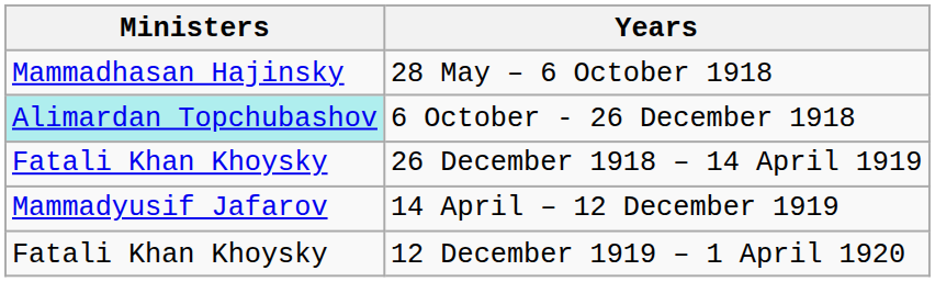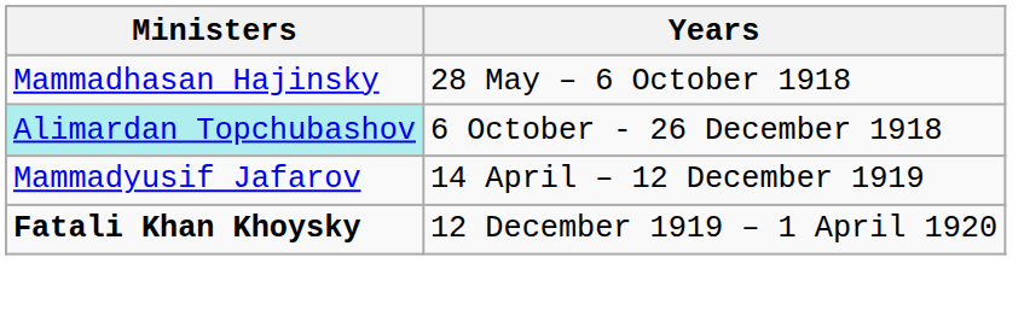 <table class="wikitable">
 <tr>
 <th>Ministers</th>
 <th>Years</th>
 </tr>
 <tr>
 <td><a href='#'>Mammadhasan Hajinsky</a></td>
 <td>28 May – 6 October 1918</td>
 </tr>
 <tr>
 <td style="background: paleturquoise;"><a href='#'>Alimardan Topchubashov</a></td>
 <td>6 October - 26 December 1918</td>
 </tr>
 <tr>
-<td><a href='#'>Fatali Khan Khoysky</a></td>
-<td>26 December 1918 – 14 April 1919</td>
-</tr>
-<tr>
 <td><a href='#'>Mammadyusif Jafarov</a></td>
 <td>14 April – 12 December 1919</td>
 </tr>
 <tr>
-<td>Fatali Khan Khoysky</td>
+<td><strong>Fatali Khan Khoysky</strong></td>
 <td>12 December 1919 – 1 April 1920</td>
 </tr>
 </table>
